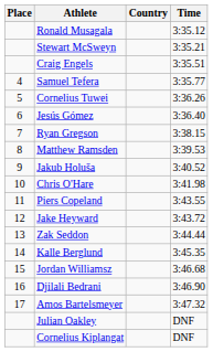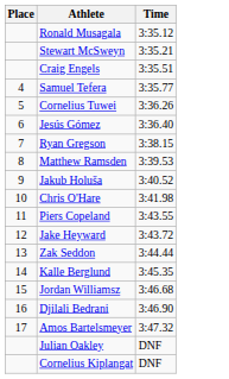 <table class="wikitable">
 <tr>
 <th>Place</th>
 <th>Athlete</th>
-<th>Country</th>
 <th>Time</th>
 </tr>
 <tr>
 <td align=center></td>
 <td><a href='#'>Ronald Musagala</a></td>
-<td></td>
 <td>3:35.12</td>
 </tr>
 <tr>
 <td align=center></td>
 <td><a href='#'>Stewart McSweyn</a></td>
-<td></td>
 <td>3:35.21</td>
 </tr>
 <tr>
 <td align=center></td>
 <td><a href='#'>Craig Engels</a></td>
-<td></td>
 <td>3:35.51</td>
 </tr>
 <tr>
 <td align=center>4</td>
 <td><a href='#'>Samuel Tefera</a></td>
-<td></td>
 <td>3:35.77</td>
 </tr>
 <tr>
 <td align=center>5</td>
 <td><a href='#'>Cornelius Tuwei</a></td>
-<td></td>
 <td>3:36.26</td>
 </tr>
 <tr>
 <td align=center>6</td>
 <td><a href='#'>Jesús Gómez</a></td>
-<td></td>
 <td>3:36.40</td>
 </tr>
 <tr>
 <td align=center>7</td>
 <td><a href='#'>Ryan Gregson</a></td>
-<td></td>
 <td>3:38.15</td>
 </tr>
 <tr>
 <td align=center>8</td>
 <td><a href='#'>Matthew Ramsden</a></td>
-<td></td>
 <td>3:39.53</td>
 </tr>
 <tr>
 <td align=center>9</td>
 <td><a href='#'>Jakub Holuša</a></td>
-<td></td>
 <td>3:40.52</td>
 </tr>
 <tr>
 <td align=center>10</td>
 <td><a href='#'>Chris O'Hare</a></td>
-<td></td>
 <td>3:41.98</td>
 </tr>
 <tr>
 <td align=center>11</td>
 <td><a href='#'>Piers Copeland</a></td>
-<td></td>
 <td>3:43.55</td>
 </tr>
 <tr>
 <td align=center>12</td>
 <td><a href='#'>Jake Heyward</a></td>
-<td></td>
 <td>3:43.72</td>
 </tr>
 <tr>
 <td align=center>13</td>
 <td><a href='#'>Zak Seddon</a></td>
-<td></td>
 <td>3:44.44</td>
 </tr>
 <tr>
 <td align=center>14</td>
 <td><a href='#'>Kalle Berglund</a></td>
-<td></td>
 <td>3:45.35</td>
 </tr>
 <tr>
 <td align=center>15</td>
 <td><a href='#'>Jordan Williamsz</a></td>
-<td></td>
 <td>3:46.68</td>
 </tr>
 <tr>
 <td align=center>16</td>
 <td><a href='#'>Djilali Bedrani</a></td>
-<td></td>
 <td>3:46.90</td>
 </tr>
 <tr>
 <td align=center>17</td>
 <td><a href='#'>Amos Bartelsmeyer</a></td>
-<td></td>
 <td>3:47.32</td>
 </tr>
 <tr>
 <td align=center></td>
 <td><a href='#'>Julian Oakley</a></td>
-<td></td>
 <td>DNF</td>
 </tr>
 <tr>
 <td align=center></td>
 <td><a href='#'>Cornelius Kiplangat</a></td>
-<td></td>
 <td>DNF</td>
 </tr>
 </table>
